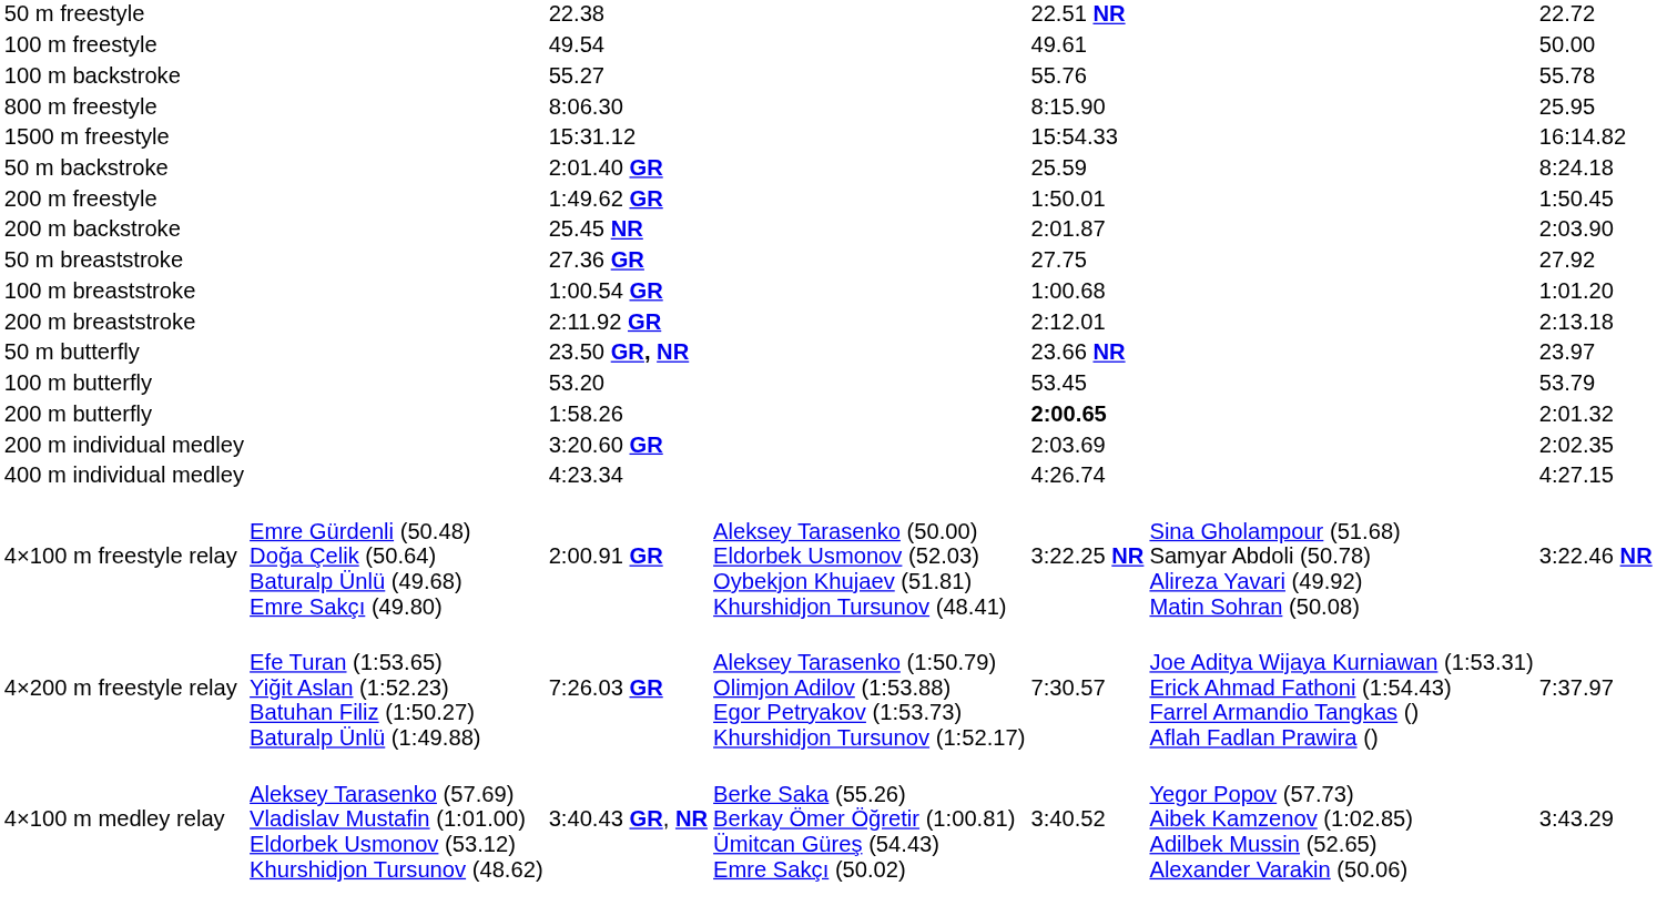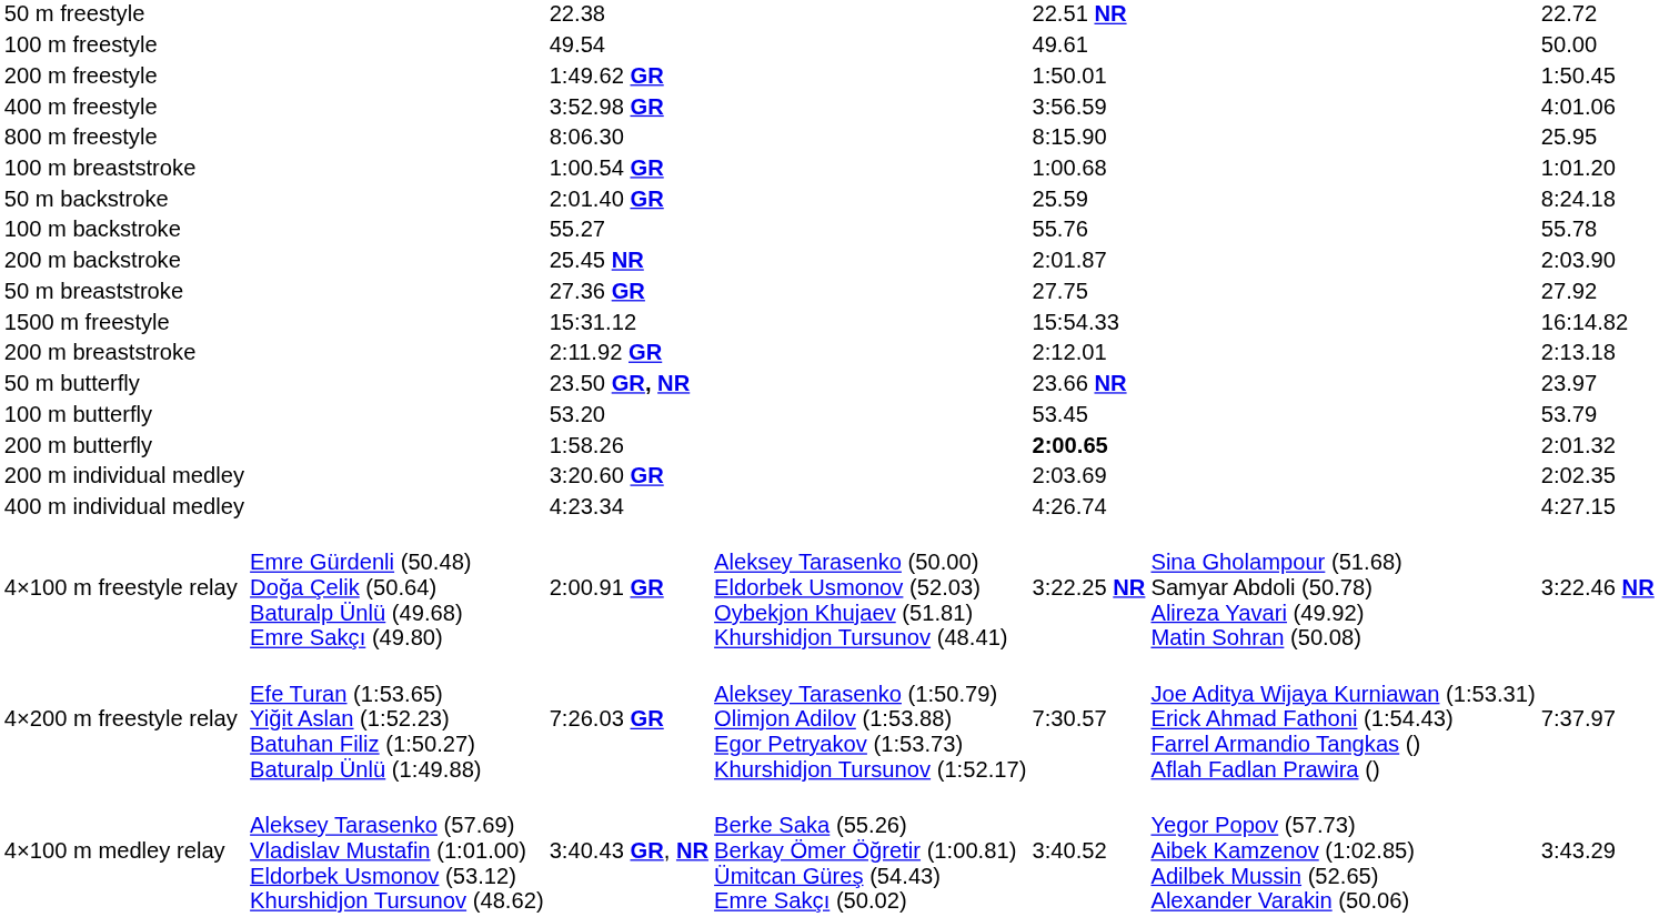 <table>
 <tr>
 <td>50 m freestyle</td>
 <td></td>
 <td>22.38</td>
 <td></td>
 <td>22.51 <strong><a href='#'>NR</a></strong></td>
 <td></td>
 <td>22.72</td>
 </tr>
 <tr>
 <td>100 m freestyle</td>
 <td></td>
 <td>49.54</td>
 <td></td>
 <td>49.61</td>
 <td></td>
 <td>50.00</td>
 </tr>
 <tr>
-<td>100 m backstroke</td>
+<td>200 m freestyle</td>
 <td></td>
-<td>55.27</td>
+<td>1:49.62 <strong><a href='#'>GR</a></strong></td>
 <td></td>
-<td>55.76</td>
+<td>1:50.01</td>
 <td></td>
-<td>55.78</td>
+<td>1:50.45</td>
+</tr>
+<tr>
+<td>400 m freestyle</td>
+<td></td>
+<td>3:52.98 <strong><a href='#'>GR</a></strong></td>
+<td></td>
+<td>3:56.59</td>
+<td></td>
+<td>4:01.06</td>
 </tr>
 <tr>
 <td>800 m freestyle</td>
 <td></td>
 <td>8:06.30</td>
 <td></td>
 <td>8:15.90</td>
 <td></td>
 <td>25.95</td>
 </tr>
 <tr>
-<td>1500 m freestyle</td>
+<td>100 m breaststroke</td>
 <td></td>
-<td>15:31.12</td>
+<td>1:00.54 <strong><a href='#'>GR</a></strong></td>
 <td></td>
-<td>15:54.33</td>
+<td>1:00.68</td>
 <td></td>
-<td>16:14.82</td>
+<td>1:01.20</td>
 </tr>
 <tr>
 <td>50 m backstroke</td>
 <td></td>
 <td>2:01.40 <strong><a href='#'>GR</a></strong></td>
 <td></td>
 <td>25.59</td>
 <td></td>
 <td>8:24.18</td>
 </tr>
 <tr>
-<td>200 m freestyle</td>
+<td>100 m backstroke</td>
 <td></td>
-<td>1:49.62 <strong><a href='#'>GR</a></strong></td>
+<td>55.27</td>
 <td></td>
-<td>1:50.01</td>
+<td>55.76</td>
 <td></td>
-<td>1:50.45</td>
+<td>55.78</td>
 </tr>
 <tr>
 <td>200 m backstroke</td>
 <td></td>
 <td>25.45 <strong><a href='#'>NR</a></strong></td>
 <td></td>
 <td>2:01.87</td>
 <td></td>
 <td>2:03.90</td>
 </tr>
 <tr>
 <td>50 m breaststroke</td>
 <td></td>
 <td>27.36 <strong><a href='#'>GR</a></strong></td>
 <td></td>
 <td>27.75</td>
 <td></td>
 <td>27.92</td>
 </tr>
 <tr>
-<td>100 m breaststroke</td>
+<td>1500 m freestyle</td>
 <td></td>
-<td>1:00.54 <strong><a href='#'>GR</a></strong></td>
+<td>15:31.12</td>
 <td></td>
-<td>1:00.68</td>
+<td>15:54.33</td>
 <td></td>
-<td>1:01.20</td>
+<td>16:14.82</td>
 </tr>
 <tr>
 <td>200 m breaststroke</td>
 <td></td>
 <td>2:11.92 <strong><a href='#'>GR</a></strong></td>
 <td></td>
 <td>2:12.01</td>
 <td></td>
 <td>2:13.18</td>
 </tr>
 <tr>
 <td>50 m butterfly</td>
 <td></td>
 <td>23.50 <strong><a href='#'>GR</a>, <a href='#'>NR</a></strong></td>
 <td></td>
 <td>23.66 <strong><a href='#'>NR</a></strong></td>
 <td></td>
 <td>23.97</td>
 </tr>
 <tr>
 <td>100 m butterfly</td>
 <td></td>
 <td>53.20</td>
 <td></td>
 <td>53.45</td>
 <td></td>
 <td>53.79</td>
 </tr>
 <tr>
 <td>200 m butterfly</td>
 <td></td>
 <td>1:58.26</td>
 <td></td>
 <td><strong>2:00.65</strong></td>
 <td></td>
 <td>2:01.32</td>
 </tr>
 <tr>
 <td>200 m individual medley</td>
 <td></td>
 <td>3:20.60 <strong><a href='#'>GR</a></strong></td>
 <td></td>
 <td>2:03.69</td>
 <td></td>
 <td>2:02.35</td>
 </tr>
 <tr>
 <td>400 m individual medley</td>
 <td></td>
 <td>4:23.34</td>
 <td></td>
 <td>4:26.74</td>
 <td></td>
 <td>4:27.15</td>
 </tr>
 <tr>
 <td>4×100 m freestyle relay</td>
 <td><br><a href='#'>Emre Gürdenli</a> (50.48)<br><a href='#'>Doğa Çelik</a> (50.64)<br><a href='#'>Baturalp Ünlü</a> (49.68)<br><a href='#'>Emre Sakçı</a> (49.80)</td>
 <td>2:00.91 <strong><a href='#'>GR</a></strong></td>
 <td><br><a href='#'>Aleksey Tarasenko</a> (50.00)<br><a href='#'>Eldorbek Usmonov</a> (52.03)<br><a href='#'>Oybekjon Khujaev</a> (51.81)<br><a href='#'>Khurshidjon Tursunov</a> (48.41)</td>
 <td>3:22.25 <strong><a href='#'>NR</a></strong></td>
 <td><br><a href='#'>Sina Gholampour</a> (51.68)<br>Samyar Abdoli (50.78)<br><a href='#'>Alireza Yavari</a> (49.92)<br><a href='#'>Matin Sohran</a> (50.08)</td>
 <td>3:22.46 <strong><a href='#'>NR</a></strong></td>
 </tr>
 <tr>
 <td>4×200 m freestyle relay</td>
 <td><br><a href='#'>Efe Turan</a> (1:53.65)<br><a href='#'>Yiğit Aslan</a> (1:52.23)<br><a href='#'>Batuhan Filiz</a> (1:50.27)<br><a href='#'>Baturalp Ünlü</a> (1:49.88)</td>
 <td>7:26.03 <strong><a href='#'>GR</a></strong></td>
 <td><br><a href='#'>Aleksey Tarasenko</a> (1:50.79)<br><a href='#'>Olimjon Adilov</a> (1:53.88)<br><a href='#'>Egor Petryakov</a> (1:53.73)<br><a href='#'>Khurshidjon Tursunov</a> (1:52.17)</td>
 <td>7:30.57</td>
 <td><br><a href='#'>Joe Aditya Wijaya Kurniawan</a> (1:53.31)<br><a href='#'>Erick Ahmad Fathoni</a> (1:54.43)<br><a href='#'>Farrel Armandio Tangkas</a> ()<br><a href='#'>Aflah Fadlan Prawira</a> ()</td>
 <td>7:37.97</td>
 </tr>
 <tr>
 <td>4×100 m medley relay</td>
 <td><br><a href='#'>Aleksey Tarasenko</a> (57.69)<br><a href='#'>Vladislav Mustafin</a> (1:01.00)<br><a href='#'>Eldorbek Usmonov</a> (53.12)<br><a href='#'>Khurshidjon Tursunov</a> (48.62)</td>
 <td>3:40.43 <strong><a href='#'>GR</a></strong>, <strong><a href='#'>NR</a></strong></td>
 <td><br><a href='#'>Berke Saka</a> (55.26)<br><a href='#'>Berkay Ömer Öğretir</a> (1:00.81)<br><a href='#'>Ümitcan Güreş</a> (54.43)<br><a href='#'>Emre Sakçı</a> (50.02)</td>
 <td>3:40.52</td>
 <td><br><a href='#'>Yegor Popov</a> (57.73)<br><a href='#'>Aibek Kamzenov</a> (1:02.85)<br><a href='#'>Adilbek Mussin</a> (52.65)<br><a href='#'>Alexander Varakin</a> (50.06)</td>
 <td>3:43.29</td>
 </tr>
 </table>
